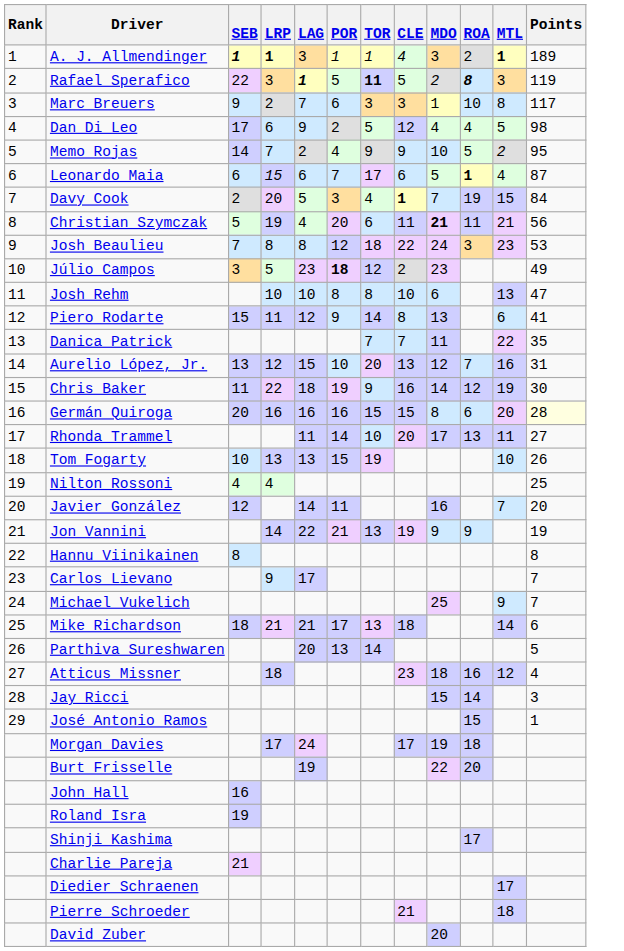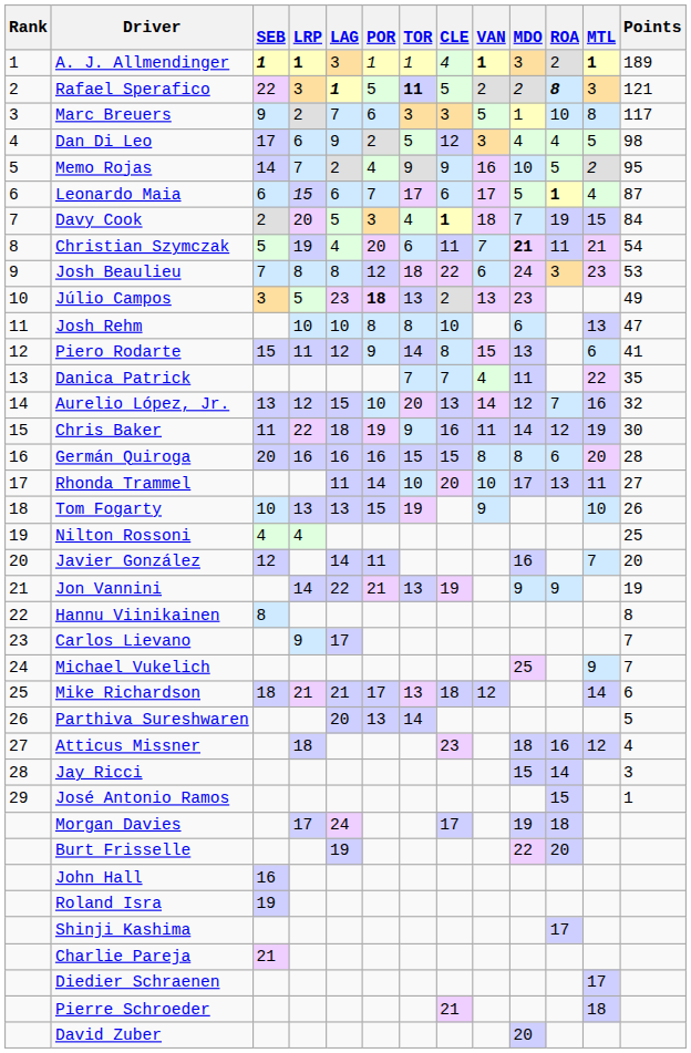 <table class="wikitable">
 <tr>
 <th>Rank</th>
 <th>Driver</th>
 <th> <br> <a href='#'>SEB</a></th>
 <th> <br> <a href='#'>LRP</a></th>
 <th> <br> <a href='#'>LAG</a></th>
 <th> <br> <a href='#'>POR</a></th>
 <th> <br> <a href='#'>TOR</a></th>
 <th> <br> <a href='#'>CLE</a></th>
+<th> <br> <a href='#'>VAN</a></th>
 <th> <br> <a href='#'>MDO</a></th>
 <th> <br> <a href='#'>ROA</a></th>
 <th> <br> <a href='#'>MTL</a></th>
 <th>Points</th>
 </tr>
 <tr>
 <td>1</td>
 <td> <a href='#'>A. J. Allmendinger</a></td>
 <td style="background:#FFFFBF;"><strong><em>1</em></strong></td>
 <td style="background:#FFFFBF;"><strong>1</strong></td>
 <td style="background:#FFDF9F;">3</td>
 <td style="background:#FFFFBF;"><em>1</em></td>
 <td style="background:#FFFFBF;"><em>1</em></td>
 <td style="background:#DFFFDF;"><em>4</em></td>
+<td style="background:#FFFFBF;"><strong>1</strong></td>
 <td style="background:#FFDF9F;">3</td>
 <td style="background:#DFDFDF;">2</td>
 <td style="background:#FFFFBF;"><strong>1</strong></td>
 <td>189</td>
 </tr>
 <tr>
 <td>2</td>
 <td> <a href='#'>Rafael Sperafico</a></td>
 <td style="background:#EFCFFF;">22</td>
 <td style="background:#FFDF9F;">3</td>
 <td style="background:#FFFFBF;"><strong><em>1</em></strong></td>
 <td style="background:#DFFFDF;">5</td>
 <td style="background:#CFCFFF;"><strong>11</strong></td>
 <td style="background:#DFFFDF;">5</td>
+<td style="background:#DFDFDF;">2</td>
 <td style="background:#DFDFDF;"><em>2</em></td>
 <td style="background:#CFEAFF;"><strong><em>8</em></strong></td>
 <td style="background:#FFDF9F;">3</td>
-<td>119</td>
+<td>121</td>
 </tr>
 <tr>
 <td>3</td>
 <td> <a href='#'>Marc Breuers</a></td>
 <td style="background:#CFEAFF;">9</td>
 <td style="background:#DFDFDF;">2</td>
 <td style="background:#CFEAFF;">7</td>
 <td style="background:#CFEAFF;">6</td>
 <td style="background:#FFDF9F;">3</td>
 <td style="background:#FFDF9F;">3</td>
+<td style="background:#DFFFDF;">5</td>
 <td style="background:#FFFFBF;">1</td>
 <td style="background:#CFEAFF;">10</td>
 <td style="background:#CFEAFF;">8</td>
 <td>117</td>
 </tr>
 <tr>
 <td>4</td>
 <td> <a href='#'>Dan Di Leo</a></td>
 <td style="background:#CFCFFF;">17</td>
 <td style="background:#CFEAFF;">6</td>
 <td style="background:#CFEAFF;">9</td>
 <td style="background:#DFDFDF;">2</td>
 <td style="background:#DFFFDF;">5</td>
 <td style="background:#CFCFFF;">12</td>
+<td style="background:#FFDF9F;">3</td>
 <td style="background:#DFFFDF;">4</td>
 <td style="background:#DFFFDF;">4</td>
 <td style="background:#DFFFDF;">5</td>
 <td>98</td>
 </tr>
 <tr>
 <td>5</td>
 <td> <a href='#'>Memo Rojas</a></td>
 <td style="background:#CFCFFF;">14</td>
 <td style="background:#CFEAFF;">7</td>
 <td style="background:#DFDFDF;">2</td>
 <td style="background:#DFFFDF;">4</td>
 <td style="background:#DFDFDF;">9</td>
 <td style="background:#CFEAFF;">9</td>
+<td style="background:#EFCFFF;">16</td>
 <td style="background:#CFEAFF;">10</td>
 <td style="background:#DFFFDF;">5</td>
 <td style="background:#DFDFDF;"><em>2</em></td>
 <td>95</td>
 </tr>
 <tr>
 <td>6</td>
 <td> <a href='#'>Leonardo Maia</a></td>
 <td style="background:#CFEAFF;">6</td>
 <td style="background:#CFCFFF;"><em>15</em></td>
 <td style="background:#CFEAFF;">6</td>
 <td style="background:#CFEAFF;">7</td>
 <td style="background:#EFCFFF;">17</td>
 <td style="background:#CFEAFF;">6</td>
+<td style="background:#EFCFFF;">17</td>
 <td style="background:#DFFFDF;">5</td>
 <td style="background:#FFFFBF;"><strong>1</strong></td>
 <td style="background:#DFFFDF;">4</td>
 <td>87</td>
 </tr>
 <tr>
 <td>7</td>
 <td> <a href='#'>Davy Cook</a></td>
 <td style="background:#DFDFDF;">2</td>
 <td style="background:#EFCFFF;">20</td>
 <td style="background:#DFFFDF;">5</td>
 <td style="background:#FFDF9F;">3</td>
 <td style="background:#DFFFDF;">4</td>
 <td style="background:#FFFFBF;"><strong>1</strong></td>
+<td style="background:#EFCFFF;">18</td>
 <td style="background:#CFEAFF;">7</td>
 <td style="background:#CFCFFF;">19</td>
 <td style="background:#CFCFFF;">15</td>
 <td>84</td>
 </tr>
 <tr>
 <td>8</td>
 <td> <a href='#'>Christian Szymczak</a></td>
 <td style="background:#DFFFDF;">5</td>
 <td style="background:#CFCFFF;">19</td>
 <td style="background:#DFFFDF;">4</td>
 <td style="background:#EFCFFF;">20</td>
 <td style="background:#CFEAFF;">6</td>
 <td style="background:#CFCFFF;">11</td>
+<td style="background:#CFEAFF;"><em>7</em></td>
 <td style="background:#EFCFFF;"><strong>21</strong></td>
 <td style="background:#CFCFFF;">11</td>
 <td style="background:#EFCFFF;">21</td>
-<td>56</td>
+<td>54</td>
 </tr>
 <tr>
 <td>9</td>
 <td> <a href='#'>Josh Beaulieu</a></td>
 <td style="background:#CFEAFF;">7</td>
 <td style="background:#CFEAFF;">8</td>
 <td style="background:#CFEAFF;">8</td>
 <td style="background:#CFCFFF;">12</td>
 <td style="background:#EFCFFF;">18</td>
 <td style="background:#EFCFFF;">22</td>
+<td style="background:#CFEAFF;">6</td>
 <td style="background:#EFCFFF;">24</td>
 <td style="background:#FFDF9F;">3</td>
 <td style="background:#EFCFFF;">23</td>
 <td>53</td>
 </tr>
 <tr>
 <td>10</td>
 <td> <a href='#'>Júlio Campos</a></td>
 <td style="background:#FFDF9F;">3</td>
 <td style="background:#DFFFDF;">5</td>
 <td style="background:#EFCFFF;">23</td>
 <td style="background:#EFCFFF;"><strong>18</strong></td>
-<td style="background:#CFCFFF;">12</td>
+<td style="background:#CFCFFF;">13</td>
 <td style="background:#DFDFDF;">2</td>
+<td style="background:#EFCFFF;">13</td>
 <td style="background:#EFCFFF;">23</td>
 <td></td>
 <td></td>
 <td>49</td>
 </tr>
 <tr>
 <td>11</td>
 <td> <a href='#'>Josh Rehm</a></td>
 <td></td>
 <td style="background:#CFEAFF;">10</td>
 <td style="background:#CFEAFF;">10</td>
 <td style="background:#CFEAFF;">8</td>
 <td style="background:#CFEAFF;">8</td>
 <td style="background:#CFEAFF;">10</td>
+<td></td>
 <td style="background:#CFEAFF;">6</td>
 <td></td>
 <td style="background:#CFCFFF;">13</td>
 <td>47</td>
 </tr>
 <tr>
 <td>12</td>
 <td> <a href='#'>Piero Rodarte</a></td>
 <td style="background:#CFCFFF;">15</td>
 <td style="background:#CFCFFF;">11</td>
 <td style="background:#CFCFFF;">12</td>
 <td style="background:#CFEAFF;">9</td>
 <td style="background:#CFCFFF;">14</td>
 <td style="background:#CFEAFF;">8</td>
+<td style="background:#EFCFFF;">15</td>
 <td style="background:#CFCFFF;">13</td>
 <td></td>
 <td style="background:#CFEAFF;">6</td>
 <td>41</td>
 </tr>
 <tr>
 <td>13</td>
 <td> <a href='#'>Danica Patrick</a></td>
 <td></td>
 <td></td>
 <td></td>
 <td></td>
 <td style="background:#CFEAFF;">7</td>
 <td style="background:#CFEAFF;">7</td>
+<td style="background:#DFFFDF;">4</td>
 <td style="background:#CFCFFF;">11</td>
 <td></td>
 <td style="background:#EFCFFF;">22</td>
 <td>35</td>
 </tr>
 <tr>
 <td>14</td>
 <td> <a href='#'>Aurelio López, Jr.</a></td>
 <td style="background:#CFCFFF;">13</td>
 <td style="background:#CFCFFF;">12</td>
 <td style="background:#CFCFFF;">15</td>
 <td style="background:#CFEAFF;">10</td>
 <td style="background:#EFCFFF;">20</td>
 <td style="background:#CFCFFF;">13</td>
+<td style="background:#EFCFFF;">14</td>
 <td style="background:#CFCFFF;">12</td>
 <td style="background:#CFEAFF;">7</td>
 <td style="background:#CFCFFF;">16</td>
-<td>31</td>
+<td>32</td>
 </tr>
 <tr>
 <td>15</td>
 <td> <a href='#'>Chris Baker</a></td>
 <td style="background:#CFCFFF;">11</td>
 <td style="background:#EFCFFF;">22</td>
 <td style="background:#CFCFFF;">18</td>
 <td style="background:#EFCFFF;">19</td>
 <td style="background:#CFEAFF;">9</td>
 <td style="background:#CFCFFF;">16</td>
+<td style="background:#CFCFFF;">11</td>
 <td style="background:#CFCFFF;">14</td>
 <td style="background:#CFCFFF;">12</td>
 <td style="background:#CFCFFF;">19</td>
 <td>30</td>
 </tr>
 <tr>
 <td>16</td>
 <td> <a href='#'>Germán Quiroga</a></td>
 <td style="background:#CFCFFF;">20</td>
 <td style="background:#CFCFFF;">16</td>
 <td style="background:#CFCFFF;">16</td>
 <td style="background:#CFCFFF;">16</td>
 <td style="background:#CFCFFF;">15</td>
 <td style="background:#CFCFFF;">15</td>
 <td style="background:#CFEAFF;">8</td>
+<td style="background:#CFEAFF;">8</td>
 <td style="background:#CFEAFF;">6</td>
 <td style="background:#EFCFFF;">20</td>
-<td style="background: lightyellow;">28</td>
+<td>28</td>
 </tr>
 <tr>
 <td>17</td>
 <td> <a href='#'>Rhonda Trammel</a></td>
 <td></td>
 <td></td>
 <td style="background:#CFCFFF;">11</td>
 <td style="background:#CFCFFF;">14</td>
 <td style="background:#CFEAFF;">10</td>
 <td style="background:#EFCFFF;">20</td>
+<td style="background:#CFEAFF;">10</td>
 <td style="background:#CFCFFF;">17</td>
 <td style="background:#CFCFFF;">13</td>
 <td style="background:#CFCFFF;">11</td>
 <td>27</td>
 </tr>
 <tr>
 <td>18</td>
 <td> <a href='#'>Tom Fogarty</a></td>
 <td style="background:#CFEAFF;">10</td>
 <td style="background:#CFCFFF;">13</td>
 <td style="background:#CFCFFF;">13</td>
 <td style="background:#CFCFFF;">15</td>
 <td style="background:#EFCFFF;">19</td>
 <td></td>
+<td style="background:#CFEAFF;">9</td>
 <td></td>
 <td></td>
 <td style="background:#CFEAFF;">10</td>
 <td>26</td>
 </tr>
 <tr>
 <td>19</td>
 <td> <a href='#'>Nilton Rossoni</a></td>
 <td style="background:#DFFFDF;">4</td>
 <td style="background:#DFFFDF;">4</td>
+<td></td>
 <td></td>
 <td></td>
 <td></td>
 <td></td>
 <td></td>
 <td></td>
 <td></td>
 <td>25</td>
 </tr>
 <tr>
 <td>20</td>
 <td> <a href='#'>Javier González</a></td>
 <td style="background:#CFCFFF;">12</td>
 <td></td>
 <td style="background:#CFCFFF;">14</td>
 <td style="background:#CFCFFF;">11</td>
 <td></td>
 <td></td>
+<td></td>
 <td style="background:#CFCFFF;">16</td>
 <td></td>
 <td style="background:#CFEAFF;">7</td>
 <td>20</td>
 </tr>
 <tr>
 <td>21</td>
 <td> <a href='#'>Jon Vannini</a></td>
 <td></td>
 <td style="background:#CFCFFF;">14</td>
 <td style="background:#CFCFFF;">22</td>
 <td style="background:#EFCFFF;">21</td>
 <td style="background:#CFCFFF;">13</td>
 <td style="background:#EFCFFF;">19</td>
+<td></td>
 <td style="background:#CFEAFF;">9</td>
 <td style="background:#CFEAFF;">9</td>
 <td></td>
 <td>19</td>
 </tr>
 <tr>
 <td>22</td>
 <td> <a href='#'>Hannu Viinikainen</a></td>
 <td style="background:#CFEAFF;">8</td>
+<td></td>
 <td></td>
 <td></td>
 <td></td>
 <td></td>
 <td></td>
 <td></td>
 <td></td>
 <td></td>
 <td>8</td>
 </tr>
 <tr>
 <td>23</td>
 <td> <a href='#'>Carlos Lievano</a></td>
 <td></td>
 <td style="background:#CFEAFF;">9</td>
 <td style="background:#CFCFFF;">17</td>
 <td></td>
 <td></td>
 <td></td>
 <td></td>
 <td></td>
 <td></td>
+<td></td>
 <td>7</td>
 </tr>
 <tr>
 <td>24</td>
 <td> <a href='#'>Michael Vukelich</a></td>
+<td></td>
 <td></td>
 <td></td>
 <td></td>
 <td></td>
 <td></td>
 <td></td>
 <td style="background:#EFCFFF;">25</td>
 <td></td>
 <td style="background:#CFEAFF;">9</td>
 <td>7</td>
 </tr>
 <tr>
 <td>25</td>
 <td> <a href='#'>Mike Richardson</a></td>
 <td style="background:#CFCFFF;">18</td>
 <td style="background:#EFCFFF;">21</td>
 <td style="background:#CFCFFF;">21</td>
 <td style="background:#CFCFFF;">17</td>
 <td style="background:#EFCFFF;">13</td>
 <td style="background:#CFCFFF;">18</td>
+<td style="background:#CFCFFF;">12</td>
 <td></td>
 <td></td>
 <td style="background:#CFCFFF;">14</td>
 <td>6</td>
 </tr>
 <tr>
 <td>26</td>
 <td> <a href='#'>Parthiva Sureshwaren</a></td>
 <td></td>
 <td></td>
 <td style="background:#CFCFFF;">20</td>
 <td style="background:#CFCFFF;">13</td>
 <td style="background:#CFCFFF;">14</td>
 <td></td>
 <td></td>
 <td></td>
 <td></td>
+<td></td>
 <td>5</td>
 </tr>
 <tr>
 <td>27</td>
 <td> <a href='#'>Atticus Missner</a></td>
 <td></td>
 <td style="background:#CFCFFF;">18</td>
 <td></td>
 <td></td>
 <td></td>
 <td style="background:#EFCFFF;">23</td>
+<td></td>
 <td style="background:#CFCFFF;">18</td>
 <td style="background:#CFCFFF;">16</td>
 <td style="background:#CFCFFF;">12</td>
 <td>4</td>
 </tr>
 <tr>
 <td>28</td>
 <td> <a href='#'>Jay Ricci</a></td>
+<td></td>
 <td></td>
 <td></td>
 <td></td>
 <td></td>
 <td></td>
 <td></td>
 <td style="background:#CFCFFF;">15</td>
 <td style="background:#CFCFFF;">14</td>
 <td></td>
 <td>3</td>
 </tr>
 <tr>
 <td>29</td>
 <td> <a href='#'>José Antonio Ramos</a></td>
 <td></td>
 <td></td>
 <td></td>
 <td></td>
 <td></td>
 <td></td>
 <td></td>
+<td></td>
 <td style="background:#CFCFFF;">15</td>
 <td></td>
 <td>1</td>
 </tr>
 <tr>
 <td></td>
 <td> <a href='#'>Morgan Davies</a></td>
 <td></td>
 <td style="background:#CFCFFF;">17</td>
 <td style="background:#EFCFFF;">24</td>
 <td></td>
 <td></td>
 <td style="background:#CFCFFF;">17</td>
+<td></td>
 <td style="background:#CFCFFF;">19</td>
 <td style="background:#CFCFFF;">18</td>
 <td></td>
 <td></td>
 </tr>
 <tr>
 <td></td>
 <td> <a href='#'>Burt Frisselle</a></td>
 <td></td>
 <td></td>
 <td style="background:#CFCFFF;">19</td>
 <td></td>
 <td></td>
 <td></td>
+<td></td>
 <td style="background:#EFCFFF;">22</td>
 <td style="background:#CFCFFF;">20</td>
 <td></td>
 <td></td>
 </tr>
 <tr>
 <td></td>
 <td> <a href='#'>John Hall</a></td>
 <td style="background:#CFCFFF;">16</td>
+<td></td>
 <td></td>
 <td></td>
 <td></td>
 <td></td>
 <td></td>
 <td></td>
 <td></td>
 <td></td>
 <td></td>
 </tr>
 <tr>
 <td></td>
 <td> <a href='#'>Roland Isra</a></td>
 <td style="background:#CFCFFF;">19</td>
 <td></td>
 <td></td>
 <td></td>
 <td></td>
 <td></td>
 <td></td>
 <td></td>
 <td></td>
 <td></td>
+<td></td>
 </tr>
 <tr>
 <td></td>
 <td> <a href='#'>Shinji Kashima</a></td>
+<td></td>
 <td></td>
 <td></td>
 <td></td>
 <td></td>
 <td></td>
 <td></td>
 <td></td>
 <td style="background:#CFCFFF;">17</td>
 <td></td>
 <td></td>
 </tr>
 <tr>
 <td></td>
 <td> <a href='#'>Charlie Pareja</a></td>
 <td style="background:#EFCFFF;">21</td>
 <td></td>
 <td></td>
 <td></td>
 <td></td>
 <td></td>
 <td></td>
 <td></td>
 <td></td>
 <td></td>
+<td></td>
 </tr>
 <tr>
 <td></td>
 <td> <a href='#'>Diedier Schraenen</a></td>
+<td></td>
 <td></td>
 <td></td>
 <td></td>
 <td></td>
 <td></td>
 <td></td>
 <td></td>
 <td></td>
 <td style="background:#CFCFFF;">17</td>
 <td></td>
 </tr>
 <tr>
 <td></td>
 <td> <a href='#'>Pierre Schroeder</a></td>
 <td></td>
 <td></td>
 <td></td>
 <td></td>
 <td></td>
 <td style="background:#EFCFFF;">21</td>
 <td></td>
 <td></td>
+<td></td>
 <td style="background:#CFCFFF;">18</td>
 <td></td>
 </tr>
 <tr>
 <td></td>
 <td> <a href='#'>David Zuber</a></td>
 <td></td>
 <td></td>
 <td></td>
 <td></td>
 <td></td>
 <td></td>
+<td></td>
 <td style="background:#CFCFFF;">20</td>
 <td></td>
 <td></td>
 <td></td>
 </tr>
 </table>
